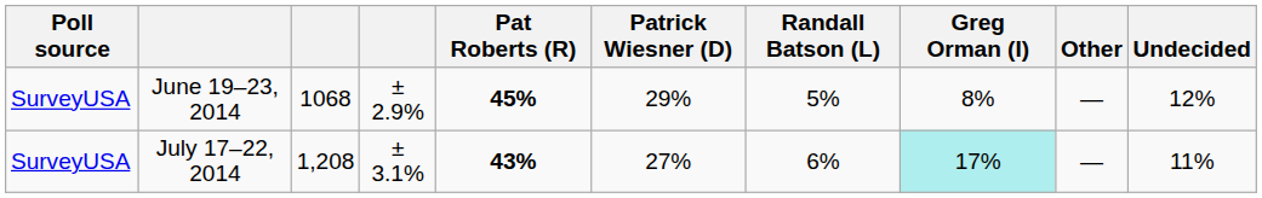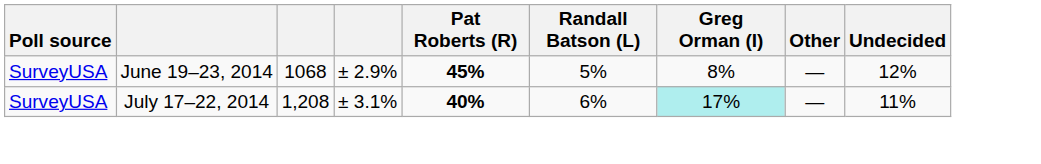 <table class="wikitable" style="text-align:center">
 <tr valign= bottom>
 <th>Poll source</th>
 <th></th>
 <th></th>
 <th></th>
 <th style="width:100px;">Pat<br>Roberts (R)</th>
-<th style="width:100px;">Patrick<br>Wiesner (D)</th>
 <th style="width:100px;">Randall<br>Batson (L)</th>
 <th style="width:100px;">Greg<br>Orman (I)</th>
 <th>Other</th>
 <th>Undecided</th>
 </tr>
 <tr>
 <td align=left><a href='#'>SurveyUSA</a></td>
 <td>June 19–23, 2014</td>
 <td>1068</td>
 <td>± 2.9%</td>
 <td><strong>45%</strong></td>
-<td>29%</td>
 <td>5%</td>
 <td>8%</td>
 <td>—</td>
 <td>12%</td>
 </tr>
 <tr>
 <td align=left><a href='#'>SurveyUSA</a></td>
 <td>July 17–22, 2014</td>
 <td>1,208</td>
 <td>± 3.1%</td>
-<td><strong>43%</strong></td>
-<td>27%</td>
+<td><strong>40%</strong></td>
 <td>6%</td>
 <td style="background: paleturquoise;">17%</td>
 <td>—</td>
 <td>11%</td>
 </tr>
 </table>
